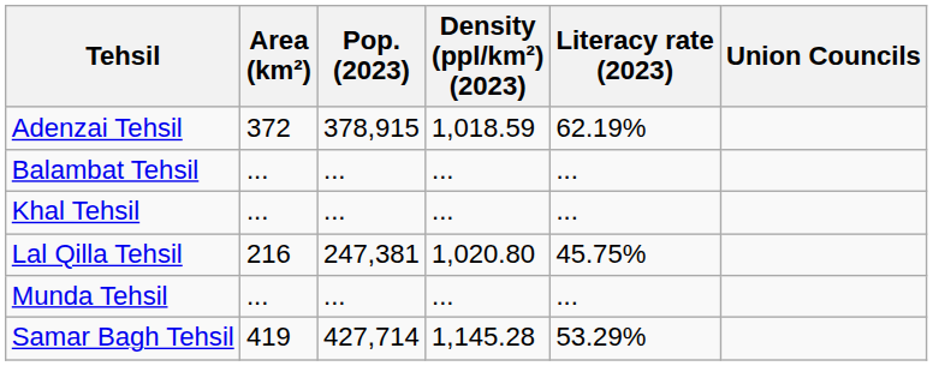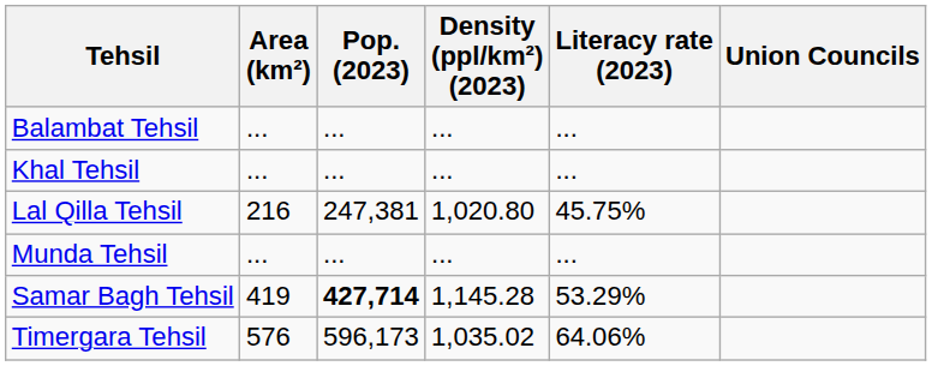 <table class="wikitable sortable static-row-numbers static-row-header-hash">
 <tr>
 <th>Tehsil</th>
 <th>Area<br>(km²)</th>
 <th>Pop.<br>(2023)</th>
 <th>Density<br>(ppl/km²)<br>(2023)</th>
 <th>Literacy rate<br>(2023)</th>
 <th>Union Councils</th>
-</tr>
-<tr>
-<td><a href='#'>Adenzai Tehsil</a></td>
-<td>372</td>
-<td>378,915</td>
-<td>1,018.59</td>
-<td>62.19%</td>
-<td></td>
 </tr>
 <tr>
 <td><a href='#'>Balambat Tehsil</a></td>
 <td>...</td>
 <td>...</td>
 <td>...</td>
 <td>...</td>
 <td></td>
 </tr>
 <tr>
 <td><a href='#'>Khal Tehsil</a></td>
 <td>...</td>
 <td>...</td>
 <td>...</td>
 <td>...</td>
 <td></td>
 </tr>
 <tr>
 <td><a href='#'>Lal Qilla Tehsil</a></td>
 <td>216</td>
 <td>247,381</td>
 <td>1,020.80</td>
 <td>45.75%</td>
 <td></td>
 </tr>
 <tr>
 <td><a href='#'>Munda Tehsil</a></td>
 <td>...</td>
 <td>...</td>
 <td>...</td>
 <td>...</td>
 <td></td>
 </tr>
 <tr>
 <td><a href='#'>Samar Bagh Tehsil</a></td>
 <td>419</td>
-<td>427,714</td>
+<td><strong>427,714</strong></td>
 <td>1,145.28</td>
 <td>53.29%</td>
 <td></td>
 </tr>
+<tr>
+<td><a href='#'>Timergara Tehsil</a></td>
+<td>576</td>
+<td>596,173</td>
+<td>1,035.02</td>
+<td>64.06%</td>
+<td></td>
+</tr>
 </table>
